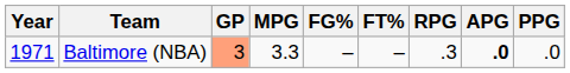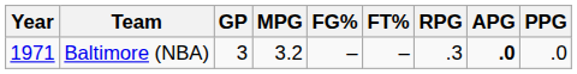 <table class="wikitable sortable" style="font-size:95%; text-align:right;">
 <tr>
 <th>Year</th>
 <th>Team</th>
 <th>GP</th>
 <th>MPG</th>
 <th>FG%</th>
 <th>FT%</th>
 <th>RPG</th>
 <th>APG</th>
 <th>PPG</th>
 </tr>
 <tr>
 <td style="text-align:left;"><a href='#'>1971</a></td>
 <td style="text-align:left;"><a href='#'>Baltimore</a> (NBA)</td>
-<td style="background: lightsalmon;">3</td>
-<td>3.3</td>
+<td>3</td>
+<td>3.2</td>
 <td>–</td>
 <td>–</td>
 <td>.3</td>
 <td><strong>.0</strong></td>
 <td>.0</td>
 </tr>
 </table>
